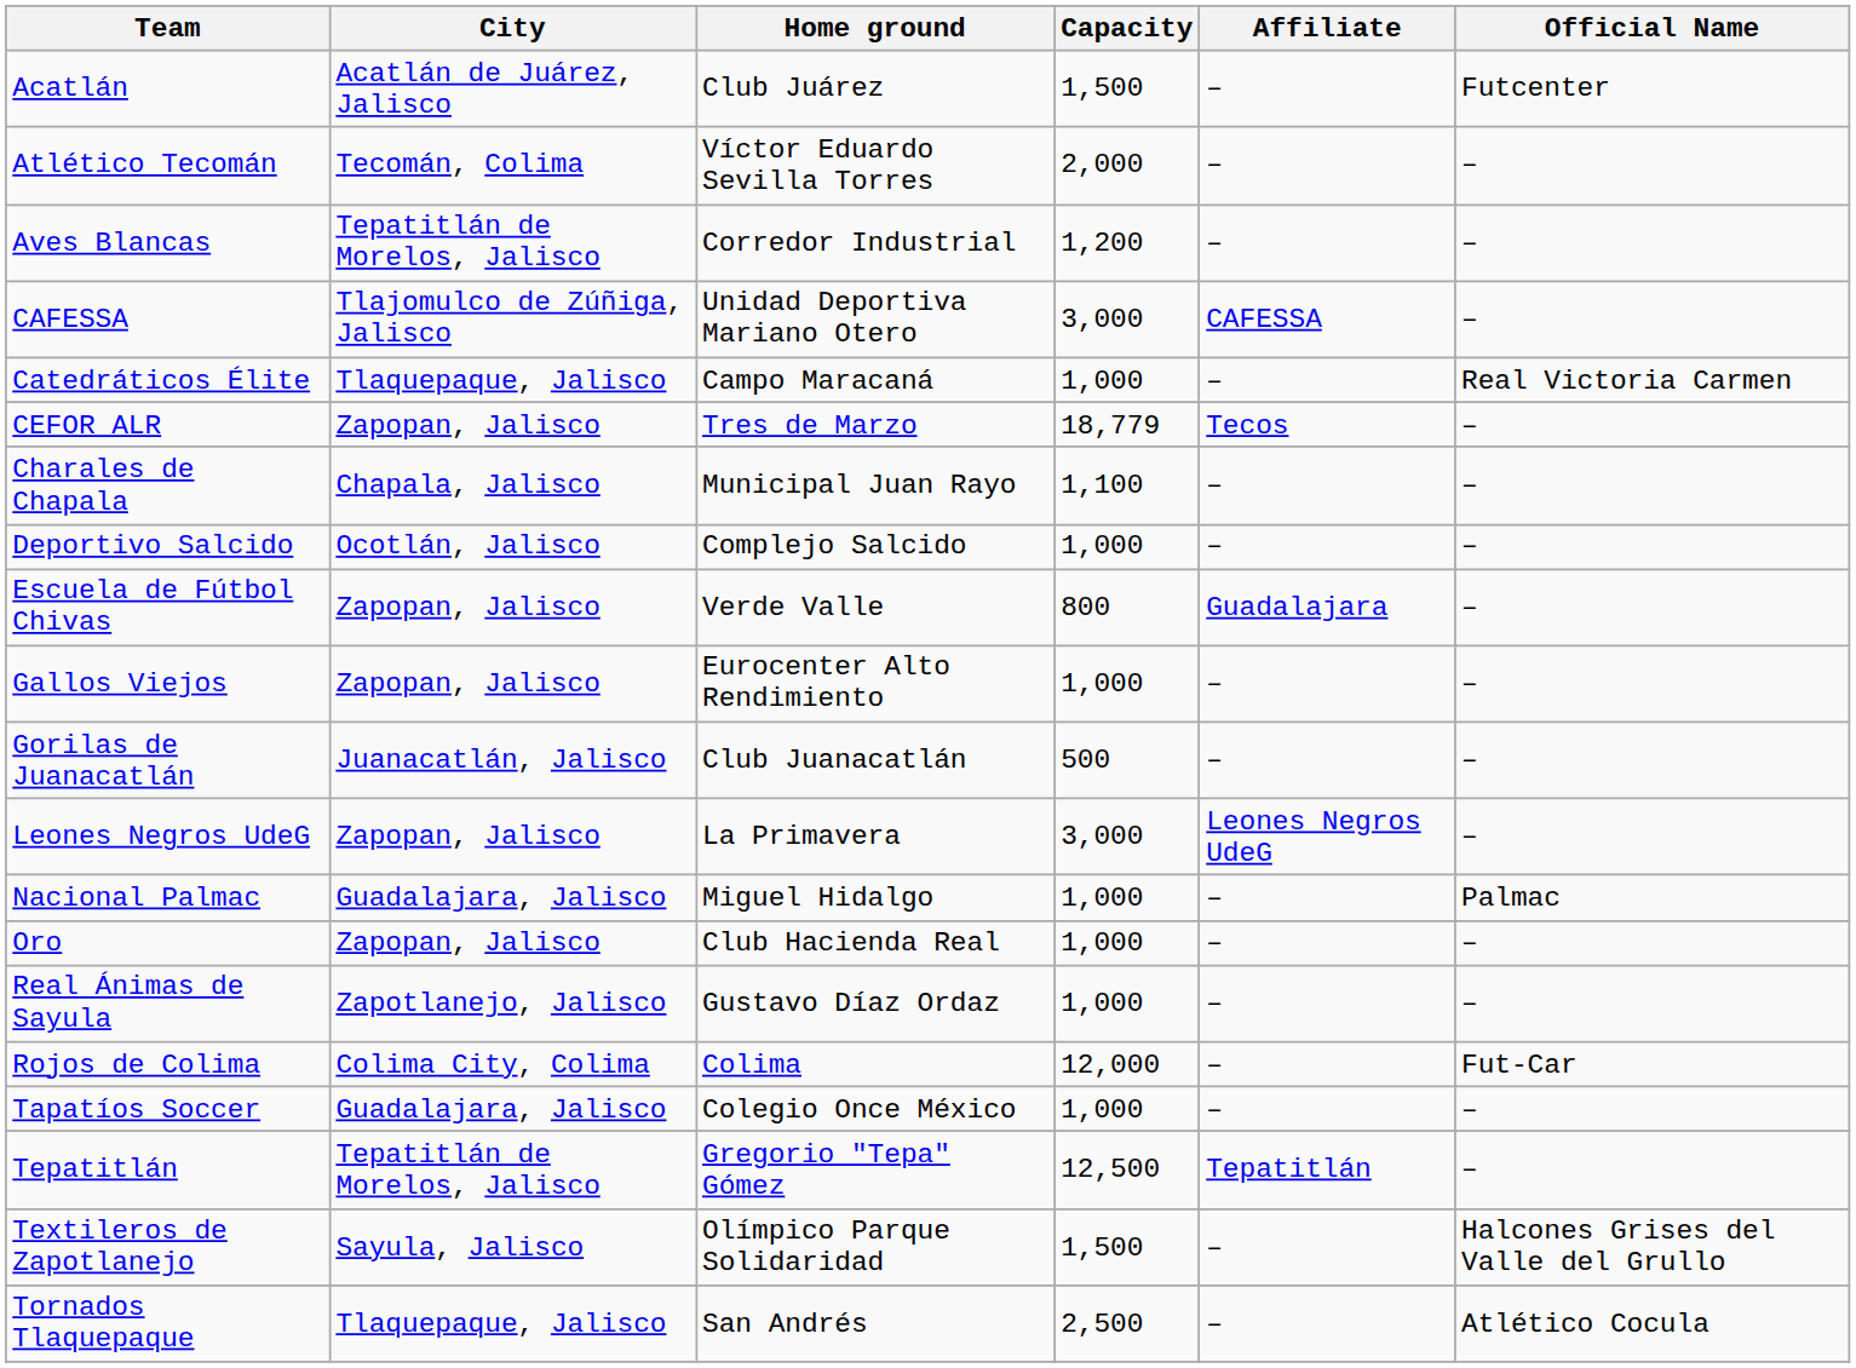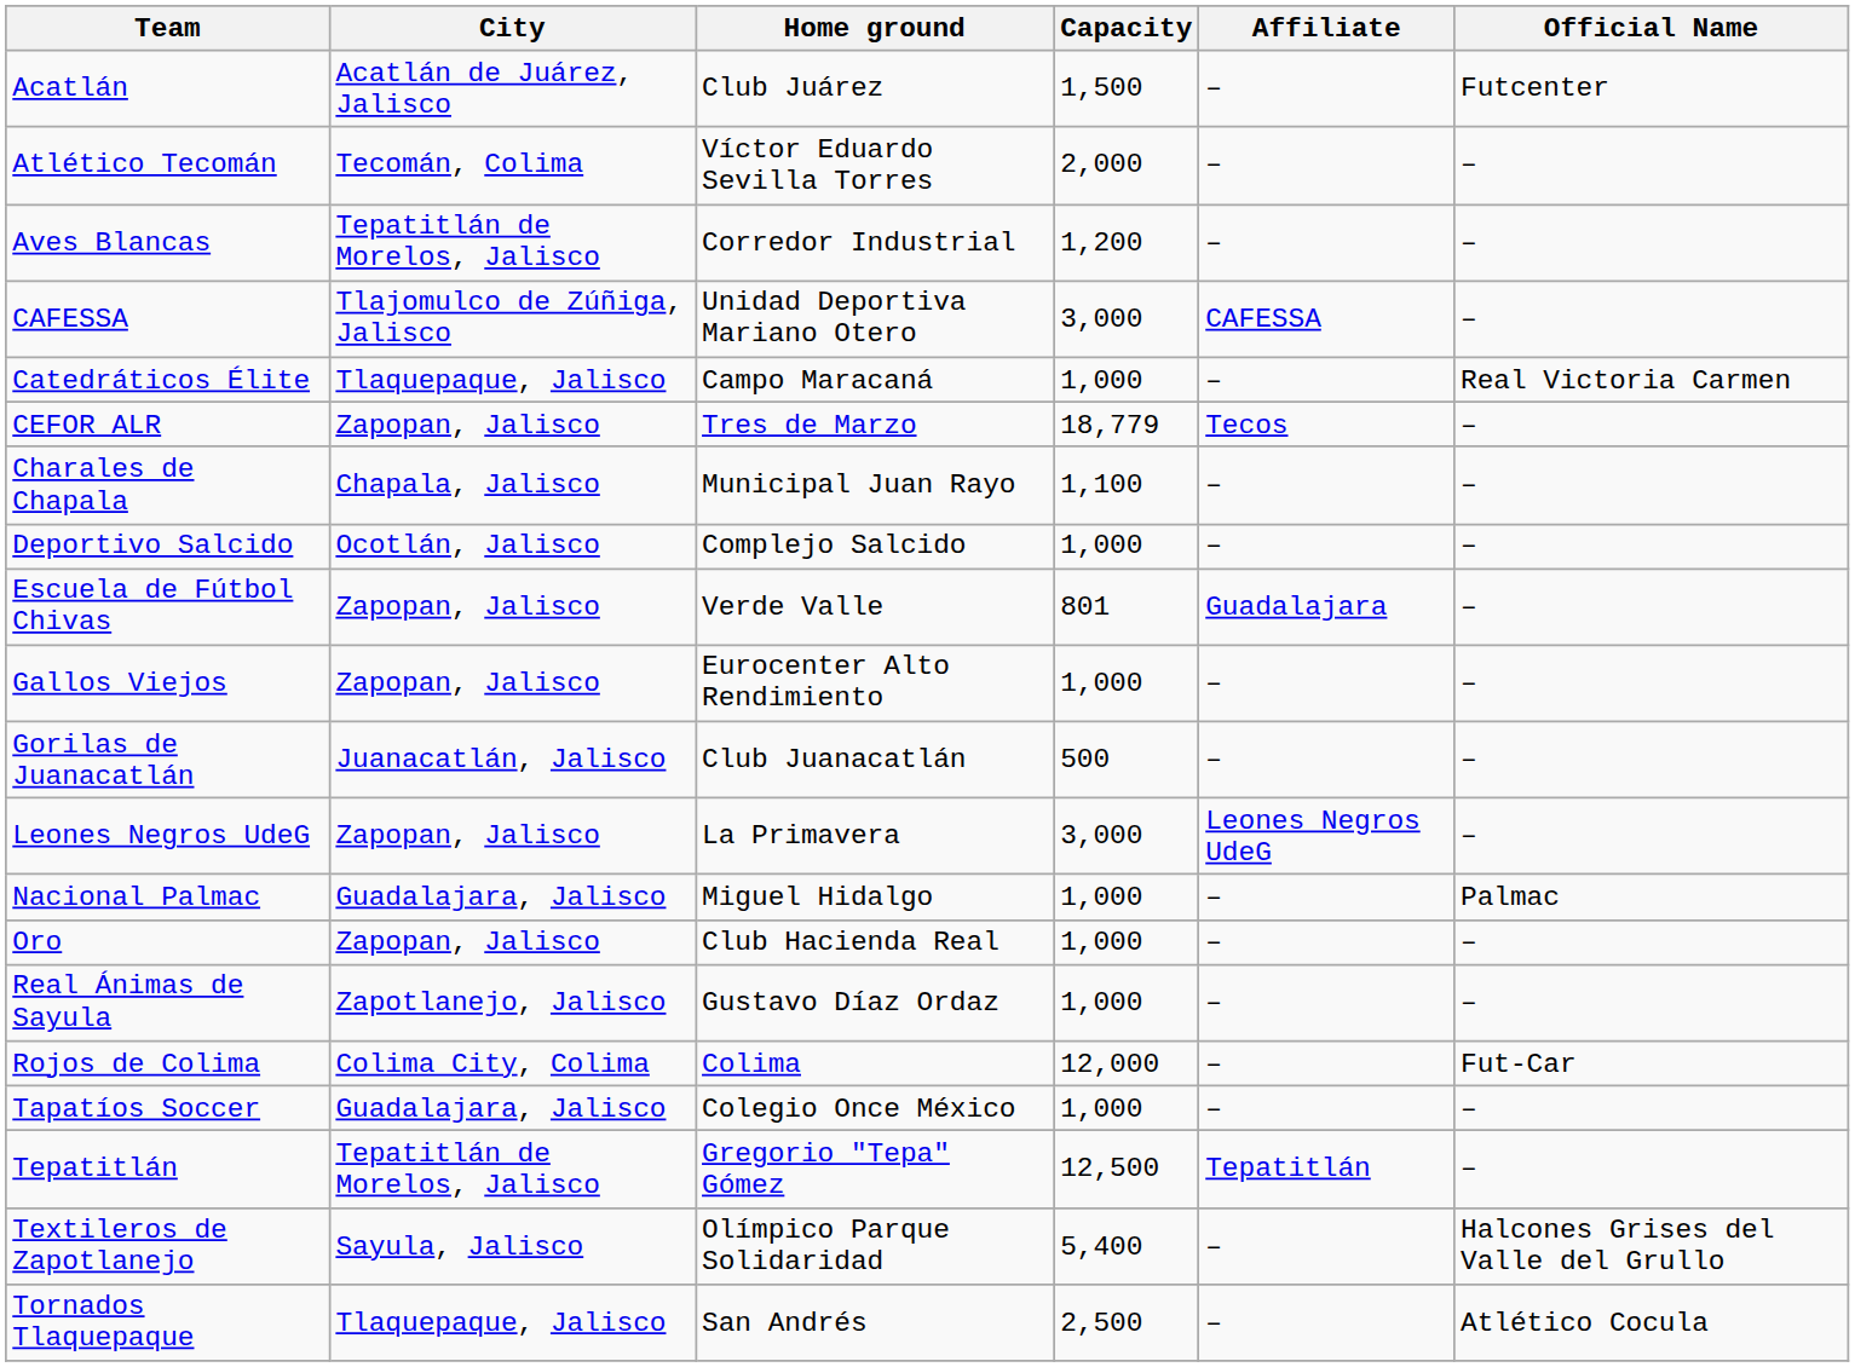 <table class="wikitable sortable">
 <tr>
 <th>Team</th>
 <th>City</th>
 <th>Home ground</th>
 <th>Capacity</th>
 <th>Affiliate</th>
 <th>Official Name</th>
 </tr>
 <tr>
 <td><a href='#'>Acatlán</a></td>
 <td><a href='#'>Acatlán de Juárez</a>, <a href='#'>Jalisco</a></td>
 <td>Club Juárez</td>
 <td>1,500</td>
 <td>–</td>
 <td>Futcenter</td>
 </tr>
 <tr>
 <td><a href='#'>Atlético Tecomán</a></td>
 <td><a href='#'>Tecomán</a>, <a href='#'>Colima</a></td>
 <td>Víctor Eduardo Sevilla Torres</td>
 <td>2,000</td>
 <td>–</td>
 <td>–</td>
 </tr>
 <tr>
 <td><a href='#'>Aves Blancas</a></td>
 <td><a href='#'>Tepatitlán de Morelos</a>, <a href='#'>Jalisco</a></td>
 <td>Corredor Industrial</td>
 <td>1,200</td>
 <td>–</td>
 <td>–</td>
 </tr>
 <tr>
 <td><a href='#'>CAFESSA</a></td>
 <td><a href='#'>Tlajomulco de Zúñiga</a>, <a href='#'>Jalisco</a></td>
 <td>Unidad Deportiva Mariano Otero</td>
 <td>3,000</td>
 <td><a href='#'>CAFESSA</a></td>
 <td>–</td>
 </tr>
 <tr>
 <td><a href='#'>Catedráticos Élite</a></td>
 <td><a href='#'>Tlaquepaque</a>, <a href='#'>Jalisco</a></td>
 <td>Campo Maracaná</td>
 <td>1,000</td>
 <td>–</td>
 <td>Real Victoria Carmen</td>
 </tr>
 <tr>
 <td><a href='#'>CEFOR ALR</a></td>
 <td><a href='#'>Zapopan</a>, <a href='#'>Jalisco</a></td>
 <td><a href='#'>Tres de Marzo</a></td>
 <td>18,779</td>
 <td><a href='#'>Tecos</a></td>
 <td>–</td>
 </tr>
 <tr>
 <td><a href='#'>Charales de Chapala</a></td>
 <td><a href='#'>Chapala</a>, <a href='#'>Jalisco</a></td>
 <td>Municipal Juan Rayo</td>
 <td>1,100</td>
 <td>–</td>
 <td>–</td>
 </tr>
 <tr>
 <td><a href='#'>Deportivo Salcido</a></td>
 <td><a href='#'>Ocotlán</a>, <a href='#'>Jalisco</a></td>
 <td>Complejo Salcido</td>
 <td>1,000</td>
 <td>–</td>
 <td>–</td>
 </tr>
 <tr>
 <td><a href='#'>Escuela de Fútbol Chivas</a></td>
 <td><a href='#'>Zapopan</a>, <a href='#'>Jalisco</a></td>
 <td>Verde Valle</td>
-<td>800</td>
+<td>801</td>
 <td><a href='#'>Guadalajara</a></td>
 <td>–</td>
 </tr>
 <tr>
 <td><a href='#'>Gallos Viejos</a></td>
 <td><a href='#'>Zapopan</a>, <a href='#'>Jalisco</a></td>
 <td>Eurocenter Alto Rendimiento</td>
 <td>1,000</td>
 <td>–</td>
 <td>–</td>
 </tr>
 <tr>
 <td><a href='#'>Gorilas de Juanacatlán</a></td>
 <td><a href='#'>Juanacatlán</a>, <a href='#'>Jalisco</a></td>
 <td>Club Juanacatlán</td>
 <td>500</td>
 <td>–</td>
 <td>–</td>
 </tr>
 <tr>
 <td><a href='#'>Leones Negros UdeG</a></td>
 <td><a href='#'>Zapopan</a>, <a href='#'>Jalisco</a></td>
 <td>La Primavera</td>
 <td>3,000</td>
 <td><a href='#'>Leones Negros UdeG</a></td>
 <td>–</td>
 </tr>
 <tr>
 <td><a href='#'>Nacional Palmac</a></td>
 <td><a href='#'>Guadalajara</a>, <a href='#'>Jalisco</a></td>
 <td>Miguel Hidalgo</td>
 <td>1,000</td>
 <td>–</td>
 <td>Palmac</td>
 </tr>
 <tr>
 <td><a href='#'>Oro</a></td>
 <td><a href='#'>Zapopan</a>, <a href='#'>Jalisco</a></td>
 <td>Club Hacienda Real</td>
 <td>1,000</td>
 <td>–</td>
 <td>–</td>
 </tr>
 <tr>
 <td><a href='#'>Real Ánimas de Sayula</a></td>
 <td><a href='#'>Zapotlanejo</a>, <a href='#'>Jalisco</a></td>
 <td>Gustavo Díaz Ordaz</td>
 <td>1,000</td>
 <td>–</td>
 <td>–</td>
 </tr>
 <tr>
 <td><a href='#'>Rojos de Colima</a></td>
 <td><a href='#'>Colima City</a>, <a href='#'>Colima</a></td>
 <td><a href='#'>Colima</a></td>
 <td>12,000</td>
 <td>–</td>
 <td>Fut-Car</td>
 </tr>
 <tr>
 <td><a href='#'>Tapatíos Soccer</a></td>
 <td><a href='#'>Guadalajara</a>, <a href='#'>Jalisco</a></td>
 <td>Colegio Once México</td>
 <td>1,000</td>
 <td>–</td>
 <td>–</td>
 </tr>
 <tr>
 <td><a href='#'>Tepatitlán</a></td>
 <td><a href='#'>Tepatitlán de Morelos</a>, <a href='#'>Jalisco</a></td>
 <td><a href='#'>Gregorio "Tepa" Gómez</a></td>
 <td>12,500</td>
 <td><a href='#'>Tepatitlán</a></td>
 <td>–</td>
 </tr>
 <tr>
 <td><a href='#'>Textileros de Zapotlanejo</a></td>
 <td><a href='#'>Sayula</a>, <a href='#'>Jalisco</a></td>
 <td>Olímpico Parque Solidaridad</td>
-<td>1,500</td>
+<td>5,400</td>
 <td>–</td>
 <td>Halcones Grises del Valle del Grullo</td>
 </tr>
 <tr>
 <td><a href='#'>Tornados Tlaquepaque</a></td>
 <td><a href='#'>Tlaquepaque</a>, <a href='#'>Jalisco</a></td>
 <td>San Andrés</td>
 <td>2,500</td>
 <td>–</td>
 <td>Atlético Cocula</td>
 </tr>
 </table>
